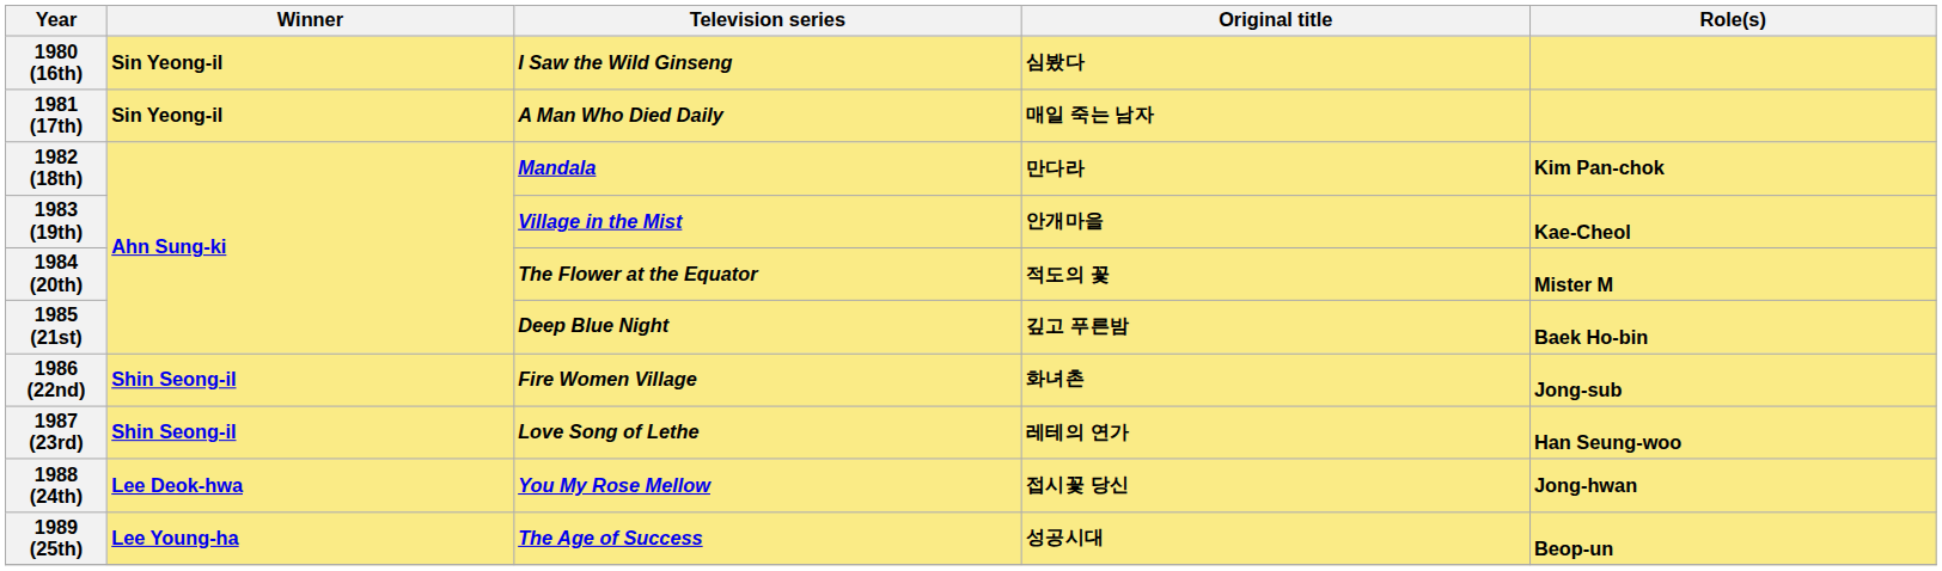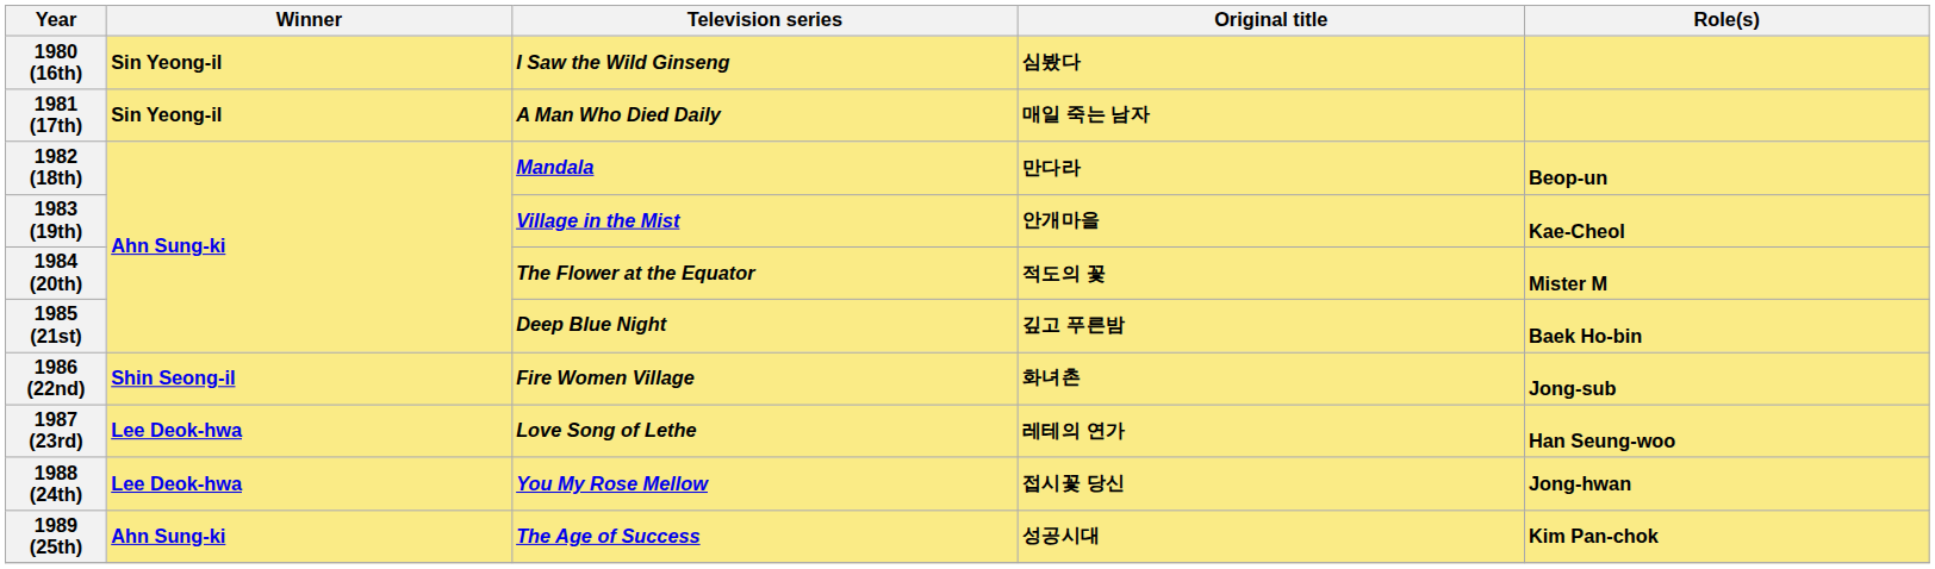 <table class="wikitable" style="width:100%;" cellpadding="6">
 <tr>
 <th style="width:5%;">Year</th>
 <th style="width:20%;">Winner</th>
 <th style="width:25%;">Television series</th>
 <th style="width:25%;">Original title</th>
 <th style="width:20%;">Role(s)</th>
 </tr>
 <tr>
 <th>1980<br>(16th)</th>
 <td style="background:#FAEB86;"><strong>Sin Yeong-il </strong></td>
 <td style="background:#FAEB86;"><strong><em>I Saw the Wild Ginseng</em></strong></td>
 <td style="background:#FAEB86;"><strong>심봤다</strong></td>
 <td style="background:#FAEB86;"></td>
 </tr>
 <tr>
 <th>1981<br>(17th)</th>
 <td style="background:#FAEB86;"><strong>Sin Yeong-il </strong></td>
 <td style="background:#FAEB86;"><strong><em>A Man Who Died Daily</em></strong></td>
 <td style="background:#FAEB86;"><strong>매일 죽는 남자</strong></td>
 <td style="background:#FAEB86;"></td>
 </tr>
 <tr>
 <th>1982<br>(18th)</th>
 <td rowspan="4" style="background:#FAEB86;"><strong><a href='#'>Ahn Sung-ki</a> </strong></td>
 <td style="background:#FAEB86;"><strong><em><a href='#'>Mandala</a></em></strong></td>
 <td style="background:#FAEB86;"><strong>만다라</strong></td>
-<td style="background:#FAEB86;"><strong>Kim Pan-chok</strong></td>
+<td style="background:#FAEB86;"><br><strong>Beop-un</strong></td>
 </tr>
 <tr>
 <th>1983<br>(19th)</th>
 <td style="background:#FAEB86;"><strong><em><a href='#'>Village in the Mist</a></em></strong></td>
 <td style="background:#FAEB86;"><strong>안개마을</strong></td>
 <td style="background:#FAEB86;"><br><strong>Kae-Cheol</strong></td>
 </tr>
 <tr>
 <th>1984<br>(20th)</th>
 <td style="background:#FAEB86;"><strong><em>The Flower at the Equator</em></strong></td>
 <td style="background:#FAEB86;"><strong>적도의 꽃</strong></td>
 <td style="background:#FAEB86;"><br><strong>Mister M</strong></td>
 </tr>
 <tr>
 <th>1985<br>(21st)</th>
 <td style="background:#FAEB86;"><strong><em>Deep Blue Night</em></strong></td>
 <td style="background:#FAEB86;"><strong>깊고 푸른밤</strong></td>
 <td style="background:#FAEB86;"><br><strong>Baek Ho-bin</strong></td>
 </tr>
 <tr>
 <th>1986<br>(22nd)</th>
 <td style="background:#FAEB86;"><strong><a href='#'>Shin Seong-il</a> </strong></td>
 <td style="background:#FAEB86;"><strong><em>Fire Women Village</em></strong></td>
 <td style="background:#FAEB86;"><strong>화녀촌</strong></td>
 <td style="background:#FAEB86;"><br><strong>Jong-sub</strong></td>
 </tr>
 <tr>
 <th>1987<br>(23rd)</th>
-<td style="background:#FAEB86;"><strong><a href='#'>Shin Seong-il</a> </strong></td>
+<td style="background:#FAEB86;"><strong><a href='#'>Lee Deok-hwa</a> </strong></td>
 <td style="background:#FAEB86;"><strong><em>Love Song of Lethe</em></strong></td>
 <td style="background:#FAEB86;"><strong>레테의 연가</strong></td>
 <td style="background:#FAEB86;"><br><strong>Han Seung-woo</strong></td>
 </tr>
 <tr>
 <th>1988<br>(24th)</th>
 <td style="background:#FAEB86;"><strong><a href='#'>Lee Deok-hwa</a> </strong></td>
 <td style="background:#FAEB86;"><strong><em><a href='#'>You My Rose Mellow</a></em></strong></td>
 <td style="background:#FAEB86;"><strong>접시꽃 당신</strong></td>
 <td style="background:#FAEB86;"><strong>Jong-hwan</strong></td>
 </tr>
 <tr>
 <th>1989<br>(25th)</th>
-<td style="background:#FAEB86;"><strong><a href='#'>Lee Young-ha</a> </strong></td>
+<td style="background:#FAEB86;"><strong><a href='#'>Ahn Sung-ki</a> </strong></td>
 <td style="background:#FAEB86;"><strong><em><a href='#'>The Age of Success</a></em></strong></td>
 <td style="background:#FAEB86;"><strong>성공시대</strong></td>
-<td style="background:#FAEB86;"><br><strong>Beop-un</strong></td>
+<td style="background:#FAEB86;"><strong>Kim Pan-chok</strong></td>
 </tr>
 <tr>
 </tr>
 </table>
